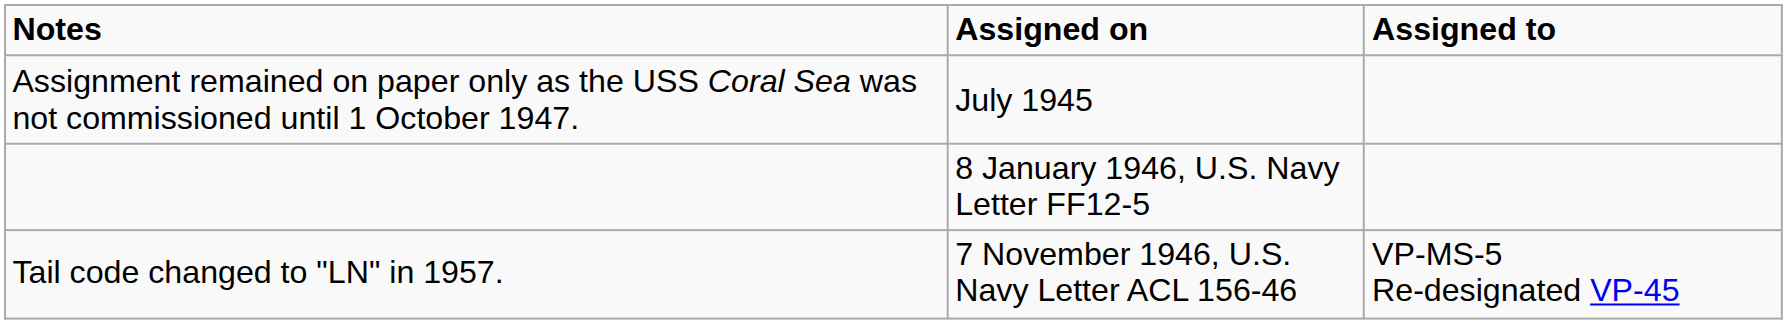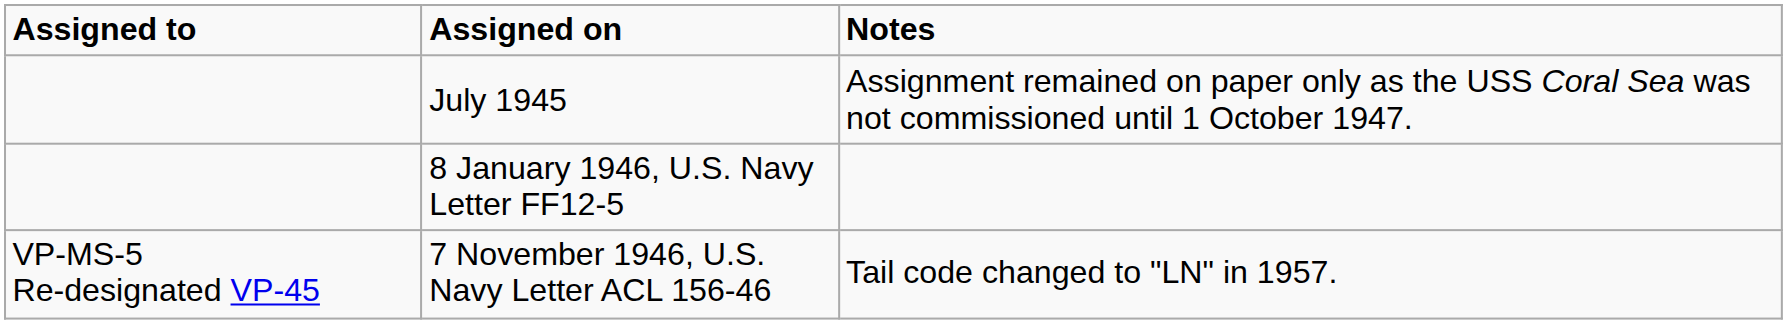 <table class="wikitable" style="width: 70%;">
 <tr>
+<td style="width: 200px;"><strong>Assigned to</strong></td>
+<td style="width: 200px;"><strong>Assigned on</strong></td>
 <td><strong>Notes</strong></td>
-<td style="width: 200px;"><strong>Assigned on</strong></td>
-<td style="width: 200px;"><strong>Assigned to</strong></td>
 </tr>
 <tr>
+<td></td>
+<td>July 1945</td>
 <td>Assignment remained on paper only as the USS <em>Coral Sea</em> was not commissioned until 1 October 1947.</td>
-<td>July 1945</td>
-<td></td>
 </tr>
 <tr>
 <td></td>
 <td>8 January 1946, U.S. Navy Letter FF12-5</td>
 <td></td>
 </tr>
 <tr>
+<td>VP-MS-5<br>Re-designated <a href='#'>VP-45</a></td>
+<td>7 November 1946, U.S. Navy Letter ACL 156-46</td>
 <td>Tail code changed to "LN" in 1957.</td>
-<td>7 November 1946, U.S. Navy Letter ACL 156-46</td>
-<td>VP-MS-5<br>Re-designated <a href='#'>VP-45</a></td>
 </tr>
 </table>
